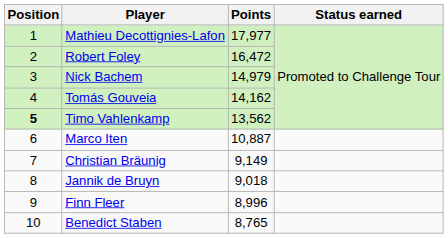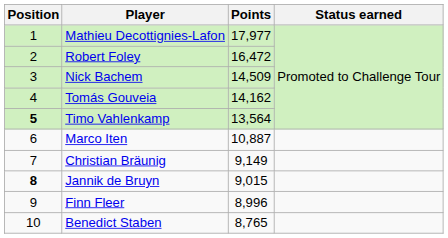 <table class=wikitable>
 <tr>
 <th>Position</th>
 <th>Player</th>
 <th>Points</th>
 <th>Status earned</th>
 </tr>
 <tr style="background:#D0F0C0;">
 <td align=center>1</td>
 <td> <a href='#'>Mathieu Decottignies-Lafon</a></td>
 <td align=center>17,977</td>
 <td rowspan=5>Promoted to Challenge Tour</td>
 </tr>
 <tr style="background:#D0F0C0;">
 <td align=center>2</td>
 <td> <a href='#'>Robert Foley</a></td>
 <td align=center>16,472</td>
 </tr>
 <tr style="background:#D0F0C0;">
 <td align=center>3</td>
 <td> <a href='#'>Nick Bachem</a></td>
-<td align=center>14,979</td>
+<td align=center>14,509</td>
 </tr>
 <tr style="background:#D0F0C0;">
 <td align=center>4</td>
 <td> <a href='#'>Tomás Gouveia</a></td>
 <td align=center>14,162</td>
 </tr>
 <tr style="background:#D0F0C0;">
 <td align=center><strong>5</strong></td>
 <td> <a href='#'>Timo Vahlenkamp</a></td>
-<td align=center>13,562</td>
+<td align=center>13,564</td>
 </tr>
 <tr>
 <td align=center>6</td>
 <td> <a href='#'>Marco Iten</a></td>
 <td align=center>10,887</td>
 <td></td>
 </tr>
 <tr>
 <td align=center>7</td>
 <td> <a href='#'>Christian Bräunig</a></td>
 <td align=center>9,149</td>
 <td></td>
 </tr>
 <tr>
-<td align=center>8</td>
+<td align=center><strong>8</strong></td>
 <td> <a href='#'>Jannik de Bruyn</a></td>
-<td align=center>9,018</td>
+<td align=center>9,015</td>
 <td></td>
 </tr>
 <tr>
 <td align=center>9</td>
 <td> <a href='#'>Finn Fleer</a></td>
 <td align=center>8,996</td>
 <td></td>
 </tr>
 <tr>
 <td align=center>10</td>
 <td> <a href='#'>Benedict Staben</a></td>
 <td align=center>8,765</td>
 <td></td>
 </tr>
 </table>
